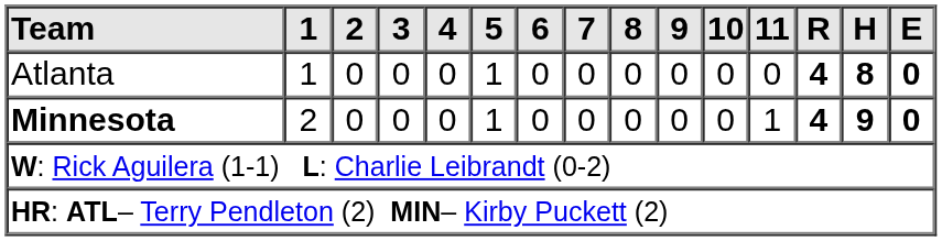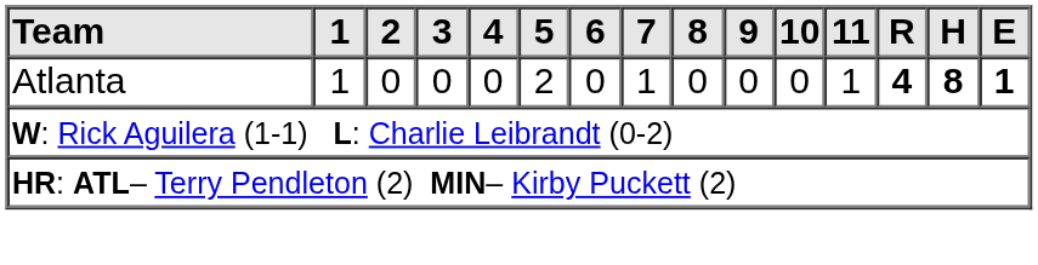 <table border=1 cellspacing=0 width=450 style="margin-left:3em;">
 <tr style="text-align:center; background-color:#e6e6e6;">
 <th align=left width=30%>Team</th>
 <th width=5%>1</th>
 <th width=5%>2</th>
 <th width=5%>3</th>
 <th width=5%>4</th>
 <th width=5%>5</th>
 <th width=5%>6</th>
 <th width=5%>7</th>
 <th width=5%>8</th>
 <th width=5%>9</th>
 <th width=5%>10</th>
 <th width=5%>11</th>
 <th width=5%>R</th>
 <th width=5%>H</th>
 <th width=5%>E</th>
 </tr>
 <tr style="text-align:center;">
 <td align=left>Atlanta</td>
 <td>1</td>
 <td>0</td>
 <td>0</td>
 <td>0</td>
-<td>1</td>
-<td>0</td>
-<td>0</td>
-<td>0</td>
-<td>0</td>
-<td>0</td>
-<td>0</td>
-<td><strong>4</strong></td>
-<td><strong>8</strong></td>
-<td><strong>0</strong></td>
-</tr>
-<tr style="text-align:center;">
-<td align=left><strong>Minnesota</strong></td>
 <td>2</td>
-<td>0</td>
-<td>0</td>
 <td>0</td>
 <td>1</td>
 <td>0</td>
 <td>0</td>
 <td>0</td>
-<td>0</td>
-<td>0</td>
 <td>1</td>
 <td><strong>4</strong></td>
-<td><strong>9</strong></td>
-<td><strong>0</strong></td>
+<td><strong>8</strong></td>
+<td><strong>1</strong></td>
 </tr>
 <tr style="text-align:left;">
 <td colspan=15><small><strong>W</strong>: <a href='#'>Rick Aguilera</a> (1-1)   <strong>L</strong>: <a href='#'>Charlie Leibrandt</a> (0-2)  </small></td>
 </tr>
 <tr style="text-align:left;">
 <td colspan=15><small><strong>HR</strong>: <strong>ATL</strong>– <a href='#'>Terry Pendleton</a> (2)  <strong>MIN</strong>– <a href='#'>Kirby Puckett</a> (2)</small></td>
 </tr>
 </table>
